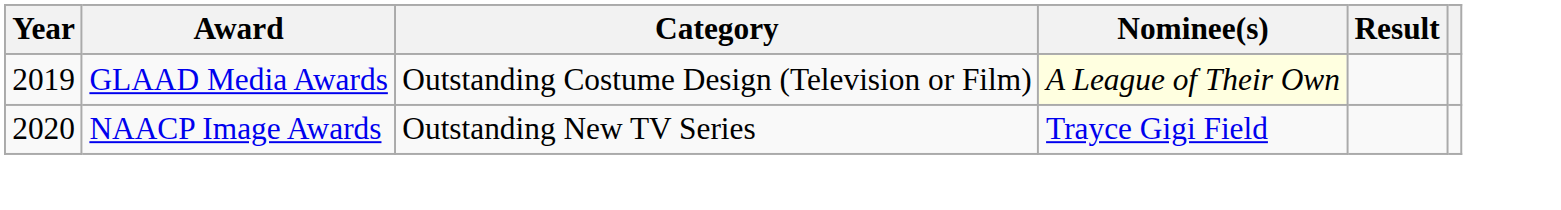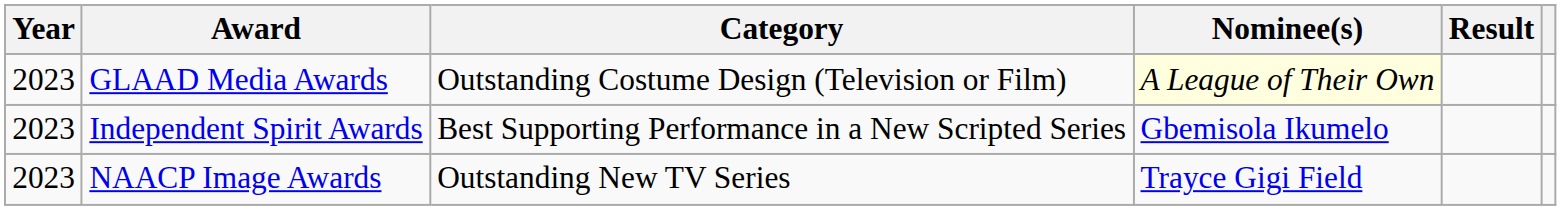 <table class="wikitable sortable">
 <tr>
 <th>Year</th>
 <th>Award</th>
 <th>Category</th>
 <th>Nominee(s)</th>
 <th>Result</th>
 <th></th>
 </tr>
 <tr>
-<td>2019</td>
+<td>2023</td>
 <td><a href='#'>GLAAD Media Awards</a></td>
 <td>Outstanding Costume Design (Television or Film)</td>
 <td style="background: lightyellow;"><em>A League of Their Own</em></td>
 <td></td>
 <td></td>
 </tr>
 <tr>
-<td>2020</td>
+<td>2023</td>
+<td><a href='#'>Independent Spirit Awards</a></td>
+<td>Best Supporting Performance in a New Scripted Series</td>
+<td><a href='#'>Gbemisola Ikumelo</a></td>
+<td></td>
+<td></td>
+</tr>
+<tr>
+<td>2023</td>
 <td><a href='#'>NAACP Image Awards</a></td>
 <td>Outstanding New TV Series</td>
 <td><a href='#'>Trayce Gigi Field</a></td>
 <td></td>
 <td></td>
 </tr>
 </table>
